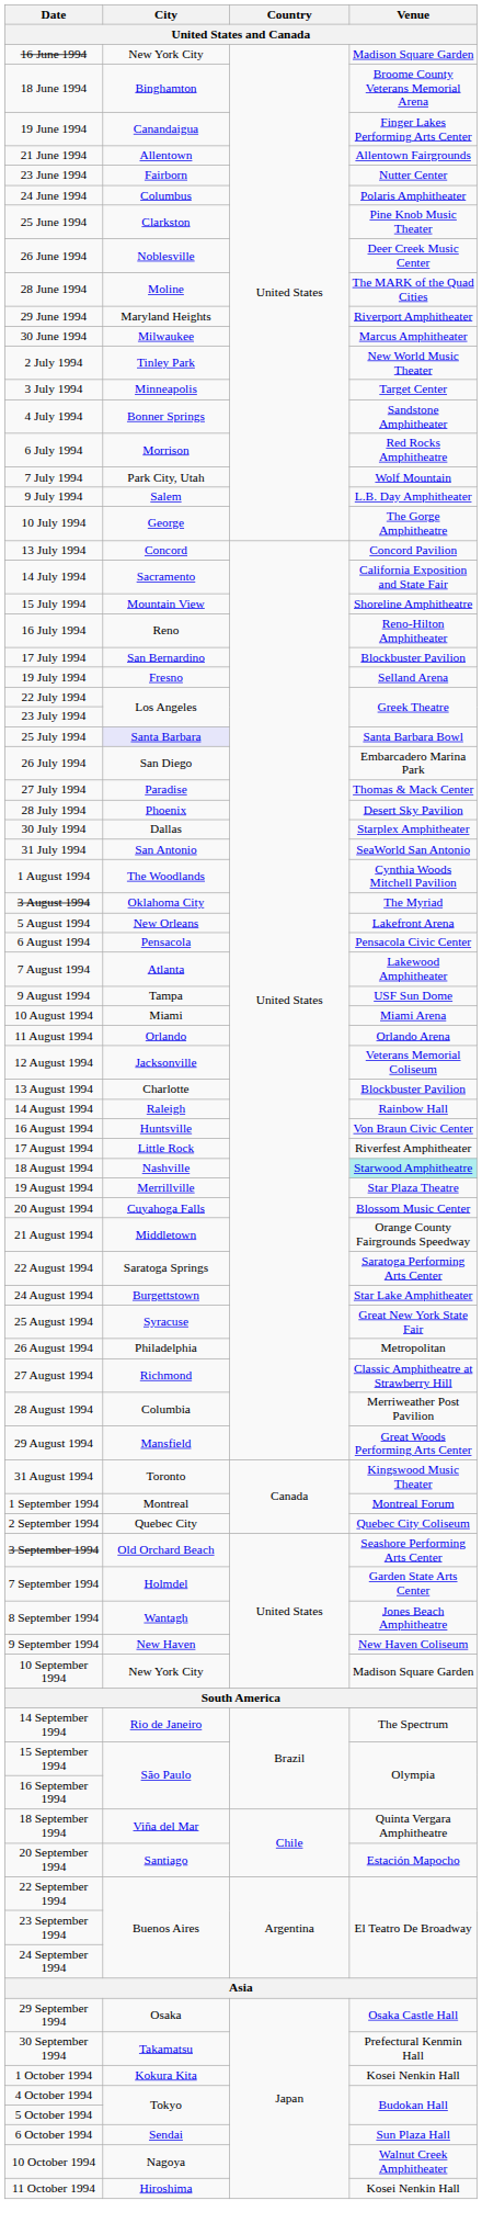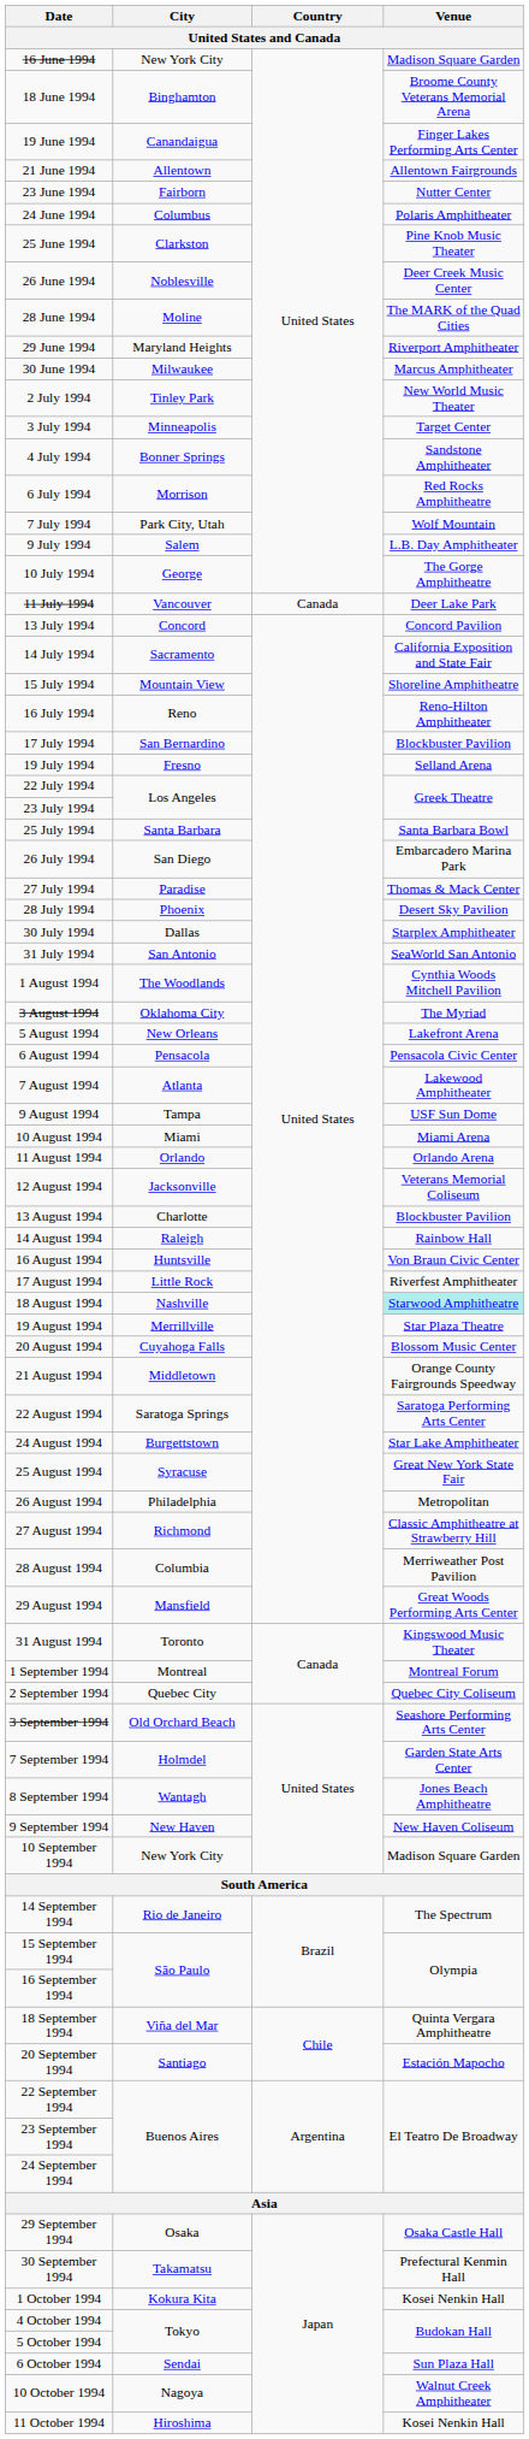 <table class="wikitable" style="text-align:center;">
 <tr>
 <th style="width:150px;">Date</th>
 <th style="width:200px;">City</th>
 <th style="width:200px;">Country</th>
 <th style="width:200px;">Venue</th>
 </tr>
 <tr>
 <th colspan="4">United States and Canada</th>
 </tr>
 <tr>
 <td><s>16 June 1994</s></td>
 <td>New York City</td>
 <td rowspan="18">United States</td>
 <td><a href='#'>Madison Square Garden</a></td>
 </tr>
 <tr>
 <td>18 June 1994</td>
 <td><a href='#'>Binghamton</a></td>
 <td><a href='#'>Broome County Veterans Memorial Arena</a></td>
 </tr>
 <tr>
 <td>19 June 1994</td>
 <td><a href='#'>Canandaigua</a></td>
 <td><a href='#'>Finger Lakes Performing Arts Center</a></td>
 </tr>
 <tr>
 <td>21 June 1994</td>
 <td><a href='#'>Allentown</a></td>
 <td><a href='#'>Allentown Fairgrounds</a></td>
 </tr>
 <tr>
 <td>23 June 1994</td>
 <td><a href='#'>Fairborn</a></td>
 <td><a href='#'>Nutter Center</a></td>
 </tr>
 <tr>
 <td>24 June 1994</td>
 <td><a href='#'>Columbus</a></td>
 <td><a href='#'>Polaris Amphitheater</a></td>
 </tr>
 <tr>
 <td>25 June 1994</td>
 <td><a href='#'>Clarkston</a></td>
 <td><a href='#'>Pine Knob Music Theater</a></td>
 </tr>
 <tr>
 <td>26 June 1994</td>
 <td><a href='#'>Noblesville</a></td>
 <td><a href='#'>Deer Creek Music Center</a></td>
 </tr>
 <tr>
 <td>28 June 1994</td>
 <td><a href='#'>Moline</a></td>
 <td><a href='#'>The MARK of the Quad Cities</a></td>
 </tr>
 <tr>
 <td>29 June 1994</td>
 <td>Maryland Heights</td>
 <td><a href='#'>Riverport Amphitheater</a></td>
 </tr>
 <tr>
 <td>30 June 1994</td>
 <td><a href='#'>Milwaukee</a></td>
 <td><a href='#'>Marcus Amphitheater</a></td>
 </tr>
 <tr>
 <td>2 July 1994</td>
 <td><a href='#'>Tinley Park</a></td>
 <td><a href='#'>New World Music Theater</a></td>
 </tr>
 <tr>
 <td>3 July 1994</td>
 <td><a href='#'>Minneapolis</a></td>
 <td><a href='#'>Target Center</a></td>
 </tr>
 <tr>
 <td>4 July 1994</td>
 <td><a href='#'>Bonner Springs</a></td>
 <td><a href='#'>Sandstone Amphitheater</a></td>
 </tr>
 <tr>
 <td>6 July 1994</td>
 <td><a href='#'>Morrison</a></td>
 <td><a href='#'>Red Rocks Amphitheatre</a></td>
 </tr>
 <tr>
 <td>7 July 1994</td>
 <td>Park City, Utah</td>
 <td><a href='#'>Wolf Mountain</a></td>
 </tr>
 <tr>
 <td>9 July 1994</td>
 <td><a href='#'>Salem</a></td>
 <td><a href='#'>L.B. Day Amphitheater</a></td>
 </tr>
 <tr>
 <td>10 July 1994</td>
 <td><a href='#'>George</a></td>
 <td><a href='#'>The Gorge Amphitheatre</a></td>
 </tr>
 <tr>
+<td><s>11 July 1994</s></td>
+<td><a href='#'>Vancouver</a></td>
+<td>Canada</td>
+<td><a href='#'>Deer Lake Park</a></td>
+</tr>
+<tr>
 <td>13 July 1994</td>
 <td><a href='#'>Concord</a></td>
 <td rowspan="38">United States</td>
 <td><a href='#'>Concord Pavilion</a></td>
 </tr>
 <tr>
 <td>14 July 1994</td>
 <td><a href='#'>Sacramento</a></td>
 <td><a href='#'>California Exposition and State Fair</a></td>
 </tr>
 <tr>
 <td>15 July 1994</td>
 <td><a href='#'>Mountain View</a></td>
 <td><a href='#'>Shoreline Amphitheatre</a></td>
 </tr>
 <tr>
 <td>16 July 1994</td>
 <td>Reno</td>
 <td><a href='#'>Reno-Hilton Amphitheater</a></td>
 </tr>
 <tr>
 <td>17 July 1994</td>
 <td><a href='#'>San Bernardino</a></td>
 <td><a href='#'>Blockbuster Pavilion</a></td>
 </tr>
 <tr>
 <td>19 July 1994</td>
 <td><a href='#'>Fresno</a></td>
 <td><a href='#'>Selland Arena</a></td>
 </tr>
 <tr>
 <td>22 July 1994</td>
 <td rowspan="2">Los Angeles</td>
 <td rowspan="2"><a href='#'>Greek Theatre</a></td>
 </tr>
 <tr>
 <td>23 July 1994</td>
 </tr>
 <tr>
 <td>25 July 1994</td>
-<td style="background: lavender;"><a href='#'>Santa Barbara</a></td>
+<td><a href='#'>Santa Barbara</a></td>
 <td><a href='#'>Santa Barbara Bowl</a></td>
 </tr>
 <tr>
 <td>26 July 1994</td>
 <td>San Diego</td>
 <td>Embarcadero Marina Park</td>
 </tr>
 <tr>
 <td>27 July 1994</td>
 <td><a href='#'>Paradise</a></td>
 <td><a href='#'>Thomas & Mack Center</a></td>
 </tr>
 <tr>
 <td>28 July 1994</td>
 <td><a href='#'>Phoenix</a></td>
 <td><a href='#'>Desert Sky Pavilion</a></td>
 </tr>
 <tr>
 <td>30 July 1994</td>
 <td>Dallas</td>
 <td><a href='#'>Starplex Amphitheater</a></td>
 </tr>
 <tr>
 <td>31 July 1994</td>
 <td><a href='#'>San Antonio</a></td>
 <td><a href='#'>SeaWorld San Antonio</a></td>
 </tr>
 <tr>
 <td>1 August 1994</td>
 <td><a href='#'>The Woodlands</a></td>
 <td><a href='#'>Cynthia Woods Mitchell Pavilion</a></td>
 </tr>
 <tr>
 <td><s>3 August 1994</s></td>
 <td><a href='#'>Oklahoma City</a></td>
 <td><a href='#'>The Myriad</a></td>
 </tr>
 <tr>
 <td>5 August 1994</td>
 <td><a href='#'>New Orleans</a></td>
 <td><a href='#'>Lakefront Arena</a></td>
 </tr>
 <tr>
 <td>6 August 1994</td>
 <td><a href='#'>Pensacola</a></td>
 <td><a href='#'>Pensacola Civic Center</a></td>
 </tr>
 <tr>
 <td>7 August 1994</td>
 <td><a href='#'>Atlanta</a></td>
 <td><a href='#'>Lakewood Amphitheater</a></td>
 </tr>
 <tr>
 <td>9 August 1994</td>
 <td>Tampa</td>
 <td><a href='#'>USF Sun Dome</a></td>
 </tr>
 <tr>
 <td>10 August 1994</td>
 <td>Miami</td>
 <td><a href='#'>Miami Arena</a></td>
 </tr>
 <tr>
 <td>11 August 1994</td>
 <td><a href='#'>Orlando</a></td>
 <td><a href='#'>Orlando Arena</a></td>
 </tr>
 <tr>
 <td>12 August 1994</td>
 <td><a href='#'>Jacksonville</a></td>
 <td><a href='#'>Veterans Memorial Coliseum</a></td>
 </tr>
 <tr>
 <td>13 August 1994</td>
 <td>Charlotte</td>
 <td><a href='#'>Blockbuster Pavilion</a></td>
 </tr>
 <tr>
 <td>14 August 1994</td>
 <td><a href='#'>Raleigh</a></td>
 <td><a href='#'>Rainbow Hall</a></td>
 </tr>
 <tr>
 <td>16 August 1994</td>
 <td><a href='#'>Huntsville</a></td>
 <td><a href='#'>Von Braun Civic Center</a></td>
 </tr>
 <tr>
 <td>17 August 1994</td>
 <td><a href='#'>Little Rock</a></td>
 <td>Riverfest Amphitheater</td>
 </tr>
 <tr>
 <td>18 August 1994</td>
 <td><a href='#'>Nashville</a></td>
 <td style="background: paleturquoise;"><a href='#'>Starwood Amphitheatre</a></td>
 </tr>
 <tr>
 <td>19 August 1994</td>
 <td><a href='#'>Merrillville</a></td>
 <td><a href='#'>Star Plaza Theatre</a></td>
 </tr>
 <tr>
 <td>20 August 1994</td>
 <td><a href='#'>Cuyahoga Falls</a></td>
 <td><a href='#'>Blossom Music Center</a></td>
 </tr>
 <tr>
 <td>21 August 1994</td>
 <td><a href='#'>Middletown</a></td>
 <td>Orange County Fairgrounds Speedway</td>
 </tr>
 <tr>
 <td>22 August 1994</td>
 <td>Saratoga Springs</td>
 <td><a href='#'>Saratoga Performing Arts Center</a></td>
 </tr>
 <tr>
 <td>24 August 1994</td>
 <td><a href='#'>Burgettstown</a></td>
 <td><a href='#'>Star Lake Amphitheater</a></td>
 </tr>
 <tr>
 <td>25 August 1994</td>
 <td><a href='#'>Syracuse</a></td>
 <td><a href='#'>Great New York State Fair</a></td>
 </tr>
 <tr>
 <td>26 August 1994</td>
 <td>Philadelphia</td>
 <td>Metropolitan</td>
 </tr>
 <tr>
 <td>27 August 1994</td>
 <td><a href='#'>Richmond</a></td>
 <td><a href='#'>Classic Amphitheatre at Strawberry Hill</a></td>
 </tr>
 <tr>
 <td>28 August 1994</td>
 <td>Columbia</td>
 <td>Merriweather Post Pavilion</td>
 </tr>
 <tr>
 <td>29 August 1994</td>
 <td><a href='#'>Mansfield</a></td>
 <td><a href='#'>Great Woods Performing Arts Center</a></td>
 </tr>
 <tr>
 <td>31 August 1994</td>
 <td>Toronto</td>
 <td rowspan="3">Canada</td>
 <td><a href='#'>Kingswood Music Theater</a></td>
 </tr>
 <tr>
 <td>1 September 1994</td>
 <td>Montreal</td>
 <td><a href='#'>Montreal Forum</a></td>
 </tr>
 <tr>
 <td>2 September 1994</td>
 <td>Quebec City</td>
 <td><a href='#'>Quebec City Coliseum</a></td>
 </tr>
 <tr>
 <td><s>3 September 1994</s></td>
 <td><a href='#'>Old Orchard Beach</a></td>
 <td rowspan="5">United States</td>
 <td><a href='#'>Seashore Performing Arts Center</a></td>
 </tr>
 <tr>
 <td>7 September 1994</td>
 <td><a href='#'>Holmdel</a></td>
 <td><a href='#'>Garden State Arts Center</a></td>
 </tr>
 <tr>
 <td>8 September 1994</td>
 <td><a href='#'>Wantagh</a></td>
 <td><a href='#'>Jones Beach Amphitheatre</a></td>
 </tr>
 <tr>
 <td>9 September 1994</td>
 <td><a href='#'>New Haven</a></td>
 <td><a href='#'>New Haven Coliseum</a></td>
 </tr>
 <tr>
 <td>10 September 1994</td>
 <td>New York City</td>
 <td>Madison Square Garden</td>
 </tr>
 <tr>
 <th colspan="4">South America</th>
 </tr>
 <tr>
 <td>14 September 1994</td>
 <td><a href='#'>Rio de Janeiro</a></td>
 <td rowspan="3">Brazil</td>
 <td>The Spectrum</td>
 </tr>
 <tr>
 <td>15 September 1994</td>
 <td rowspan="2"><a href='#'>São Paulo</a></td>
 <td rowspan="2">Olympia</td>
 </tr>
 <tr>
 <td>16 September 1994</td>
 </tr>
 <tr>
 <td>18 September 1994</td>
 <td><a href='#'>Viña del Mar</a></td>
 <td rowspan="2"><a href='#'>Chile</a></td>
 <td>Quinta Vergara Amphitheatre</td>
 </tr>
 <tr>
 <td>20 September 1994</td>
 <td><a href='#'>Santiago</a></td>
 <td><a href='#'>Estación Mapocho</a></td>
 </tr>
 <tr>
 <td>22 September 1994</td>
 <td rowspan="3">Buenos Aires</td>
 <td rowspan="3">Argentina</td>
 <td rowspan="3">El Teatro De Broadway</td>
 </tr>
 <tr>
 <td>23 September 1994</td>
 </tr>
 <tr>
 <td>24 September 1994</td>
 </tr>
 <tr>
 <th colspan="4">Asia</th>
 </tr>
 <tr>
 <td>29 September 1994</td>
 <td>Osaka</td>
 <td rowspan="8">Japan</td>
 <td><a href='#'>Osaka Castle Hall</a></td>
 </tr>
 <tr>
 <td>30 September 1994</td>
 <td><a href='#'>Takamatsu</a></td>
 <td>Prefectural Kenmin Hall</td>
 </tr>
 <tr>
 <td>1 October 1994</td>
 <td><a href='#'>Kokura Kita</a></td>
 <td>Kosei Nenkin Hall</td>
 </tr>
 <tr>
 <td>4 October 1994</td>
 <td rowspan="2">Tokyo</td>
 <td rowspan="2"><a href='#'>Budokan Hall</a></td>
 </tr>
 <tr>
 <td>5 October 1994</td>
 </tr>
 <tr>
 <td>6 October 1994</td>
 <td><a href='#'>Sendai</a></td>
 <td><a href='#'>Sun Plaza Hall</a></td>
 </tr>
 <tr>
 <td>10 October 1994</td>
 <td>Nagoya</td>
 <td><a href='#'>Walnut Creek Amphitheater</a></td>
 </tr>
 <tr>
 <td>11 October 1994</td>
 <td><a href='#'>Hiroshima</a></td>
 <td>Kosei Nenkin Hall</td>
 </tr>
 </table>
